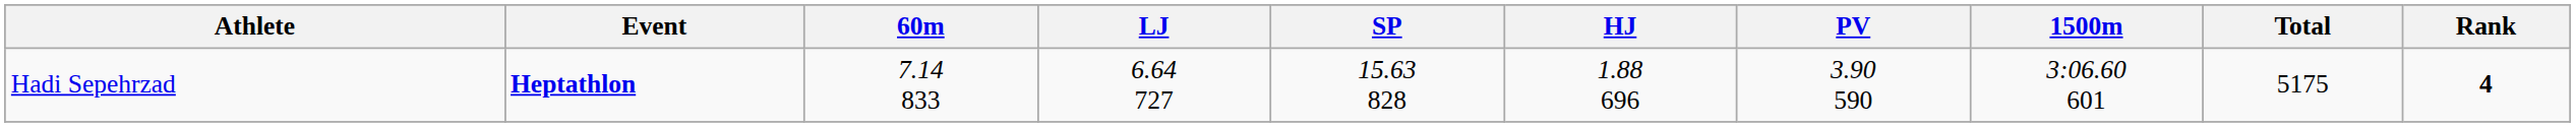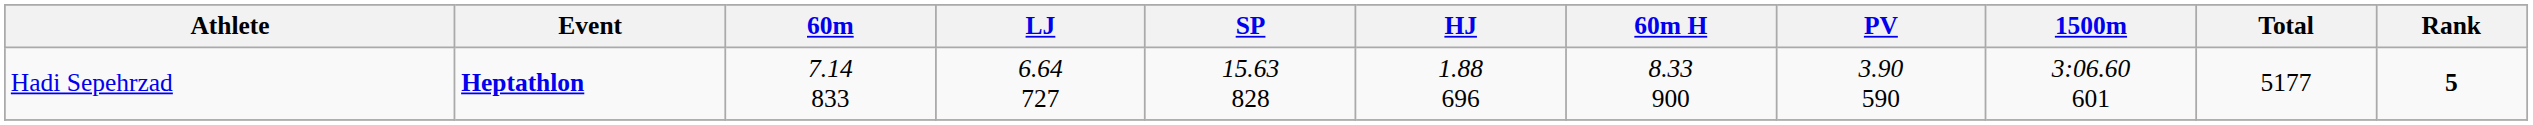 <table class="wikitable" width="90%" style="text-align:center; font-size:90%">
 <tr>
 <th width="15%">Athlete</th>
 <th width="9%">Event</th>
 <th width="7%"><a href='#'>60m</a></th>
 <th width="7%"><a href='#'>LJ</a></th>
 <th width="7%"><a href='#'>SP</a></th>
 <th width="7%"><a href='#'>HJ</a></th>
+<th width="7%"><a href='#'>60m H</a></th>
 <th width="7%"><a href='#'>PV</a></th>
 <th width="7%"><a href='#'>1500m</a></th>
 <th width="6%">Total</th>
 <th width="5%">Rank</th>
 </tr>
 <tr>
 <td align="left"><a href='#'>Hadi Sepehrzad</a></td>
 <td align="left"><strong><a href='#'>Heptathlon</a></strong></td>
 <td><em>7.14</em><br>833</td>
 <td><em>6.64</em><br>727</td>
 <td><em>15.63</em><br>828</td>
 <td><em>1.88</em><br>696</td>
+<td><em>8.33</em><br>900</td>
 <td><em>3.90</em><br>590</td>
 <td><em>3:06.60</em><br>601</td>
-<td>5175</td>
-<td><strong>4</strong></td>
+<td>5177</td>
+<td><strong>5</strong></td>
 </tr>
 </table>
